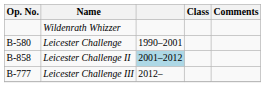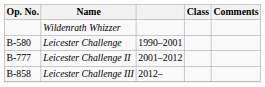 <table class="wikitable">
 <tr>
 <th>Op. No.</th>
 <th>Name</th>
 <th></th>
 <th>Class</th>
 <th>Comments</th>
 </tr>
 <tr>
 <td></td>
 <td><em>Wildenrath Whizzer</em></td>
 <td></td>
 <td></td>
 <td></td>
 </tr>
 <tr>
 <td>B-580</td>
 <td><em>Leicester Challenge</em></td>
 <td>1990–2001</td>
 <td></td>
 <td></td>
 </tr>
 <tr>
-<td>B-858</td>
+<td>B-777</td>
 <td><em>Leicester Challenge II</em></td>
-<td style="background: lightblue;">2001–2012</td>
+<td>2001–2012</td>
 <td></td>
 <td></td>
 </tr>
 <tr>
-<td>B-777</td>
+<td>B-858</td>
 <td><em>Leicester Challenge III</em></td>
 <td>2012–</td>
 <td></td>
 <td></td>
 </tr>
 <tr>
 </tr>
 </table>
